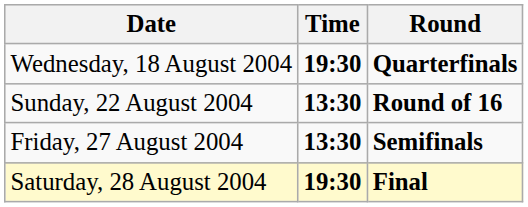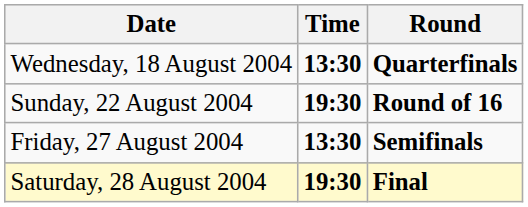 <table class="wikitable">
 <tr>
 <th>Date</th>
 <th>Time</th>
 <th>Round</th>
 </tr>
 <tr>
 <td>Wednesday, 18 August 2004</td>
-<td><strong>19:30</strong></td>
+<td><strong>13:30</strong></td>
 <td><strong>Quarterfinals</strong></td>
 </tr>
 <tr>
 <td>Sunday, 22 August 2004</td>
-<td><strong>13:30</strong></td>
+<td><strong>19:30</strong></td>
 <td><strong>Round of 16</strong></td>
 </tr>
 <tr>
 <td>Friday, 27 August 2004</td>
 <td><strong>13:30</strong></td>
 <td><strong>Semifinals</strong></td>
 </tr>
 <tr>
 <td style=background:lemonchiffon>Saturday, 28 August 2004</td>
 <td style=background:lemonchiffon><strong>19:30</strong></td>
 <td style=background:lemonchiffon><strong>Final</strong></td>
 </tr>
 </table>
